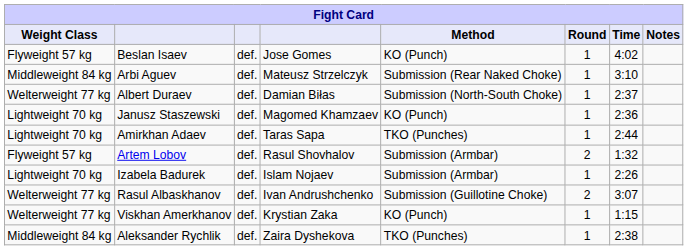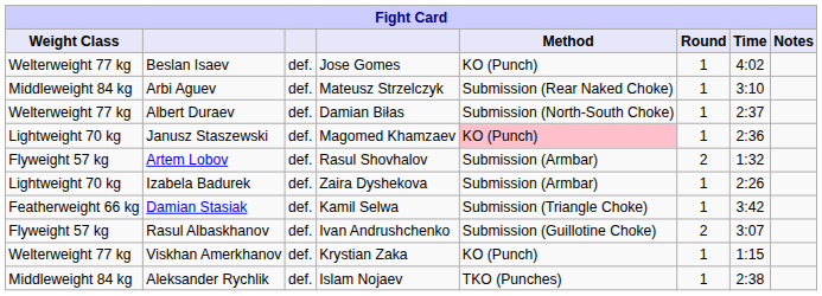 <table class="wikitable" style="font-size: 80%;">
 <tr>
 <th colspan="8" style="background-color: #ccf; color: #000080; text-align: center;"><strong>Fight Card</strong></th>
 </tr>
 <tr>
 <th colspan="1" style="background-color: #E6E8FA; color: #000000; text-align: center;">Weight Class</th>
 <th colspan="1" style="background-color: #E6E8FA; color: #000000; text-align: center;"></th>
 <th colspan="1" style="background-color: #E6E8FA; color: #000000; text-align: center;"></th>
 <th colspan="1" style="background-color: #E6E8FA; color: #000000; text-align: center;"></th>
 <th colspan="1" style="background-color: #E6E8FA; color: #000000; text-align: center;">Method</th>
 <th colspan="1" style="background-color: #E6E8FA; color: #000000; text-align: center;">Round</th>
 <th colspan="1" style="background-color: #E6E8FA; color: #000000; text-align: center;">Time</th>
 <th colspan="1" style="background-color: #E6E8FA; color: #000000; text-align: center;">Notes</th>
 </tr>
 <tr>
-<td>Flyweight 57 kg</td>
+<td>Welterweight 77 kg</td>
 <td> Beslan Isaev</td>
 <td>def.</td>
 <td> Jose Gomes</td>
 <td>KO (Punch)</td>
 <td align=center>1</td>
 <td align=center>4:02</td>
 <td></td>
 </tr>
 <tr>
 <td>Middleweight 84 kg</td>
 <td> Arbi Aguev</td>
 <td>def.</td>
 <td> Mateusz Strzelczyk</td>
 <td>Submission (Rear Naked Choke)</td>
 <td align=center>1</td>
 <td align=center>3:10</td>
 <td></td>
 </tr>
 <tr>
 <td>Welterweight 77 kg</td>
 <td> Albert Duraev</td>
 <td>def.</td>
 <td> Damian Biłas</td>
 <td>Submission (North-South Choke)</td>
 <td align=center>1</td>
 <td align=center>2:37</td>
 <td></td>
 </tr>
 <tr>
 <td>Lightweight 70 kg</td>
 <td> Janusz Staszewski</td>
 <td>def.</td>
 <td> Magomed Khamzaev</td>
-<td>KO (Punch)</td>
+<td style="background: pink;">KO (Punch)</td>
 <td align=center>1</td>
 <td align=center>2:36</td>
-<td></td>
-</tr>
-<tr>
-<td>Lightweight 70 kg</td>
-<td> Amirkhan Adaev</td>
-<td>def.</td>
-<td> Taras Sapa</td>
-<td>TKO (Punches)</td>
-<td align=center>1</td>
-<td align=center>2:44</td>
 <td></td>
 </tr>
 <tr>
 <td>Flyweight 57 kg</td>
 <td> <a href='#'>Artem Lobov</a></td>
 <td>def.</td>
 <td> Rasul Shovhalov</td>
 <td>Submission (Armbar)</td>
 <td align=center>2</td>
 <td align=center>1:32</td>
 <td></td>
 </tr>
 <tr>
 <td>Lightweight 70 kg</td>
 <td> Izabela Badurek</td>
 <td>def.</td>
-<td> Islam Nojaev</td>
+<td> Zaira Dyshekova</td>
 <td>Submission (Armbar)</td>
 <td align=center>1</td>
 <td align=center>2:26</td>
 <td></td>
 </tr>
 <tr>
-<td>Welterweight 77 kg</td>
+<td>Featherweight 66 kg</td>
+<td> <a href='#'>Damian Stasiak </a></td>
+<td>def.</td>
+<td> Kamil Selwa</td>
+<td>Submission (Triangle Choke)</td>
+<td align=center>1</td>
+<td align=center>3:42</td>
+<td></td>
+</tr>
+<tr>
+<td>Flyweight 57 kg</td>
 <td> Rasul Albaskhanov</td>
 <td>def.</td>
 <td> Ivan Andrushchenko</td>
 <td>Submission (Guillotine Choke)</td>
 <td align=center>2</td>
 <td align=center>3:07</td>
 <td></td>
 </tr>
 <tr>
 <td>Welterweight 77 kg</td>
 <td> Viskhan Amerkhanov</td>
 <td>def.</td>
 <td> Krystian Zaka</td>
 <td>KO (Punch)</td>
 <td align=center>1</td>
 <td align=center>1:15</td>
 <td></td>
 </tr>
 <tr>
 <td>Middleweight 84 kg</td>
 <td> Aleksander Rychlik</td>
 <td>def.</td>
-<td> Zaira Dyshekova</td>
+<td> Islam Nojaev</td>
 <td>TKO (Punches)</td>
 <td align=center>1</td>
 <td align=center>2:38</td>
 <td></td>
 </tr>
 </table>
